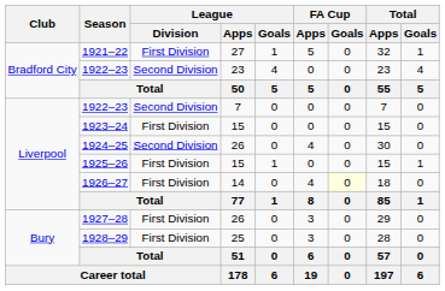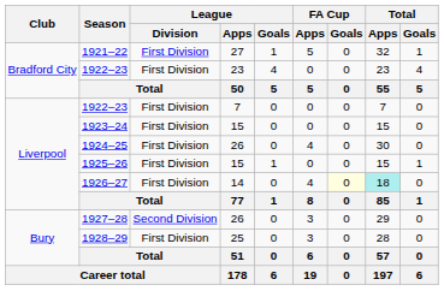 <table class="wikitable" style="text-align: center;">
 <tr>
 <th rowspan="2">Club</th>
 <th rowspan="2">Season</th>
 <th colspan="3">League</th>
 <th colspan="2">FA Cup</th>
 <th colspan="2">Total</th>
 </tr>
 <tr>
 <th>Division</th>
 <th>Apps</th>
 <th>Goals</th>
 <th>Apps</th>
 <th>Goals</th>
 <th>Apps</th>
 <th>Goals</th>
 </tr>
 <tr>
 <td rowspan="3"><a href='#'>Bradford City</a></td>
 <td><a href='#'>1921–22</a></td>
 <td><a href='#'>First Division</a></td>
 <td>27</td>
 <td>1</td>
 <td>5</td>
 <td>0</td>
 <td>32</td>
 <td>1</td>
 </tr>
 <tr>
 <td><a href='#'>1922–23</a></td>
-<td><a href='#'>Second Division</a></td>
+<td>First Division</td>
 <td>23</td>
 <td>4</td>
 <td>0</td>
 <td>0</td>
 <td>23</td>
 <td>4</td>
 </tr>
 <tr>
 <th colspan="2">Total</th>
 <th>50</th>
 <th>5</th>
 <th>5</th>
 <th>0</th>
 <th>55</th>
 <th>5</th>
 </tr>
 <tr>
 <td rowspan="6"><a href='#'>Liverpool</a></td>
 <td><a href='#'>1922–23</a></td>
-<td><a href='#'>Second Division</a></td>
+<td>First Division</td>
 <td>7</td>
 <td>0</td>
 <td>0</td>
 <td>0</td>
 <td>7</td>
 <td>0</td>
 </tr>
 <tr>
 <td><a href='#'>1923–24</a></td>
 <td>First Division</td>
 <td>15</td>
 <td>0</td>
 <td>0</td>
 <td>0</td>
 <td>15</td>
 <td>0</td>
 </tr>
 <tr>
 <td><a href='#'>1924–25</a></td>
-<td><a href='#'>Second Division</a></td>
+<td>First Division</td>
 <td>26</td>
 <td>0</td>
 <td>4</td>
 <td>0</td>
 <td>30</td>
 <td>0</td>
 </tr>
 <tr>
 <td><a href='#'>1925–26</a></td>
 <td>First Division</td>
 <td>15</td>
 <td>1</td>
 <td>0</td>
 <td>0</td>
 <td>15</td>
 <td>1</td>
 </tr>
 <tr>
 <td><a href='#'>1926–27</a></td>
 <td>First Division</td>
 <td>14</td>
 <td>0</td>
 <td>4</td>
 <td style="background: lightyellow;">0</td>
-<td>18</td>
+<td style="background: paleturquoise;">18</td>
 <td>0</td>
 </tr>
 <tr>
 <th colspan="2">Total</th>
 <th>77</th>
 <th>1</th>
 <th>8</th>
 <th>0</th>
 <th>85</th>
 <th>1</th>
 </tr>
 <tr>
 <td rowspan="3"><a href='#'>Bury</a></td>
 <td><a href='#'>1927–28</a></td>
-<td>First Division</td>
+<td><a href='#'>Second Division</a></td>
 <td>26</td>
 <td>0</td>
 <td>3</td>
 <td>0</td>
 <td>29</td>
 <td>0</td>
 </tr>
 <tr>
 <td><a href='#'>1928–29</a></td>
 <td>First Division</td>
 <td>25</td>
 <td>0</td>
 <td>3</td>
 <td>0</td>
 <td>28</td>
 <td>0</td>
 </tr>
 <tr>
 <th colspan="2">Total</th>
 <th>51</th>
 <th>0</th>
 <th>6</th>
 <th>0</th>
 <th>57</th>
 <th>0</th>
 </tr>
 <tr>
 <th colspan="3">Career total</th>
 <th>178</th>
 <th>6</th>
 <th>19</th>
 <th>0</th>
 <th>197</th>
 <th>6</th>
 </tr>
 </table>
